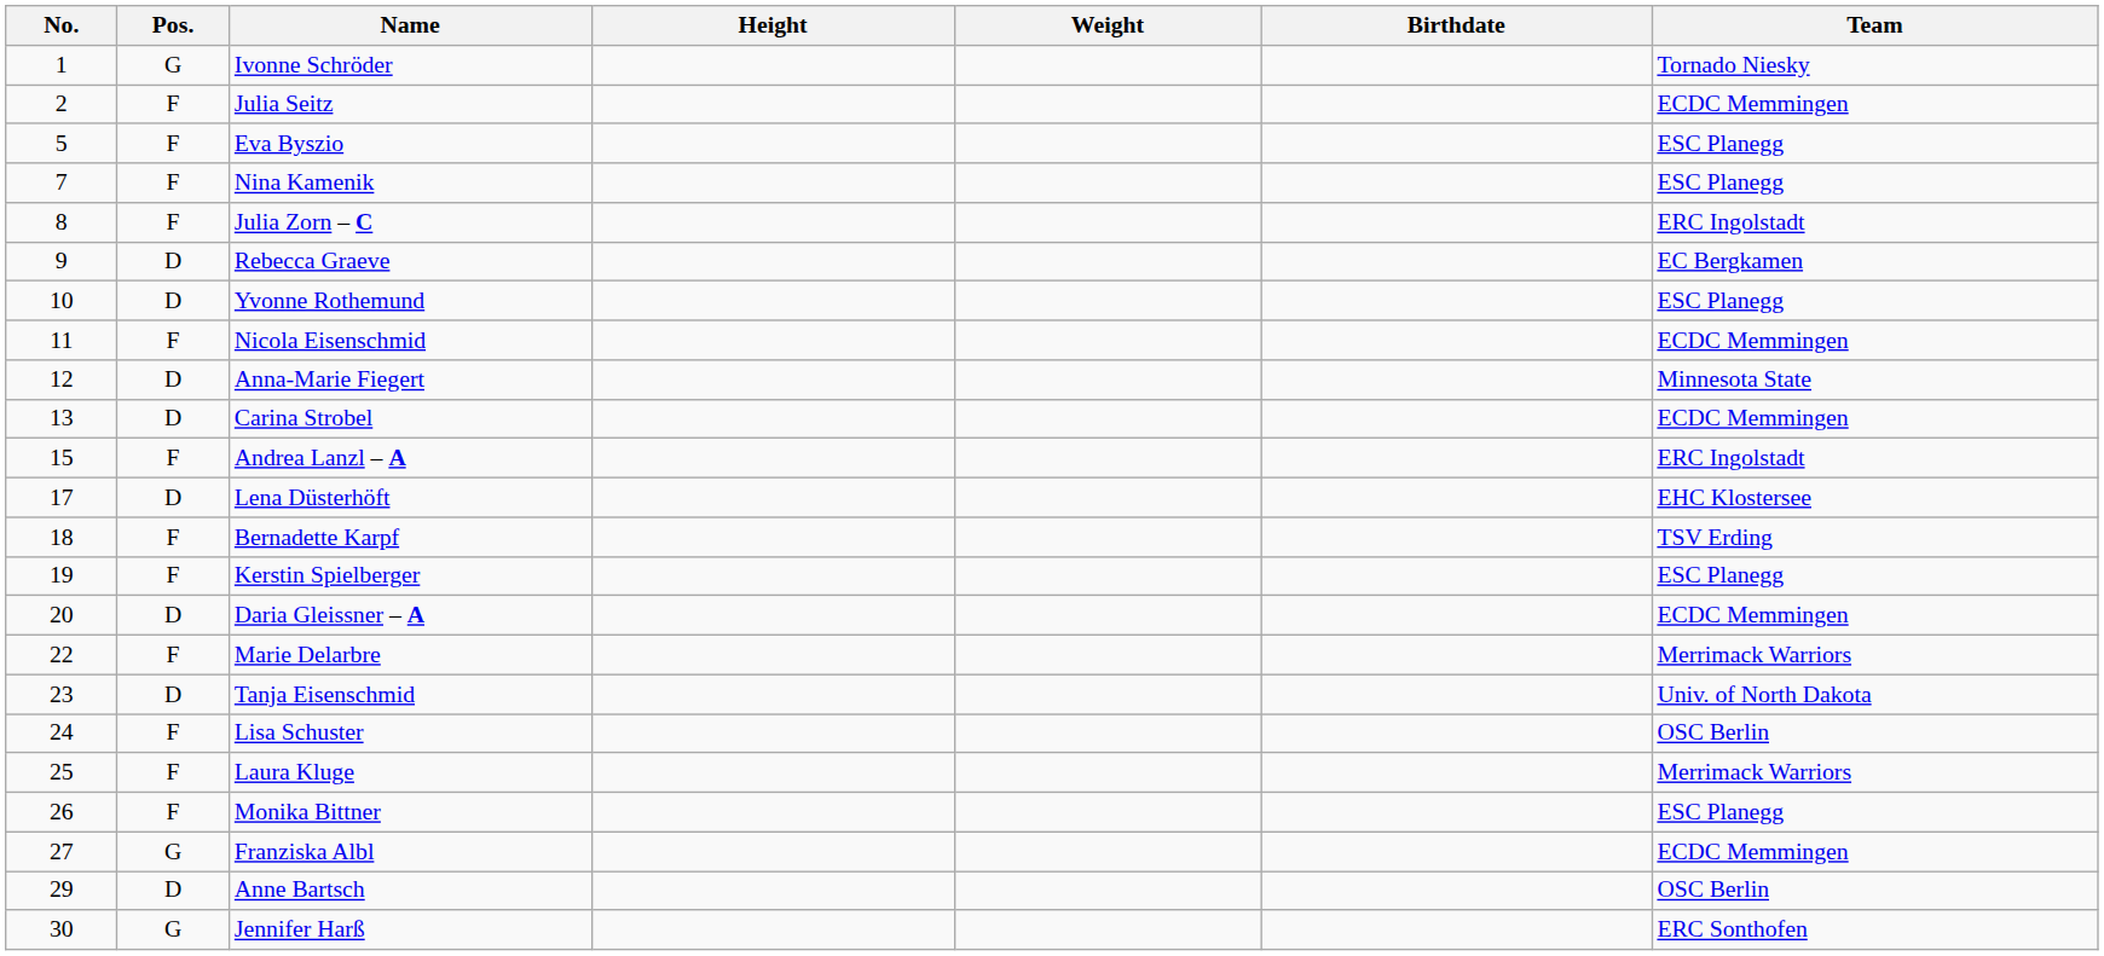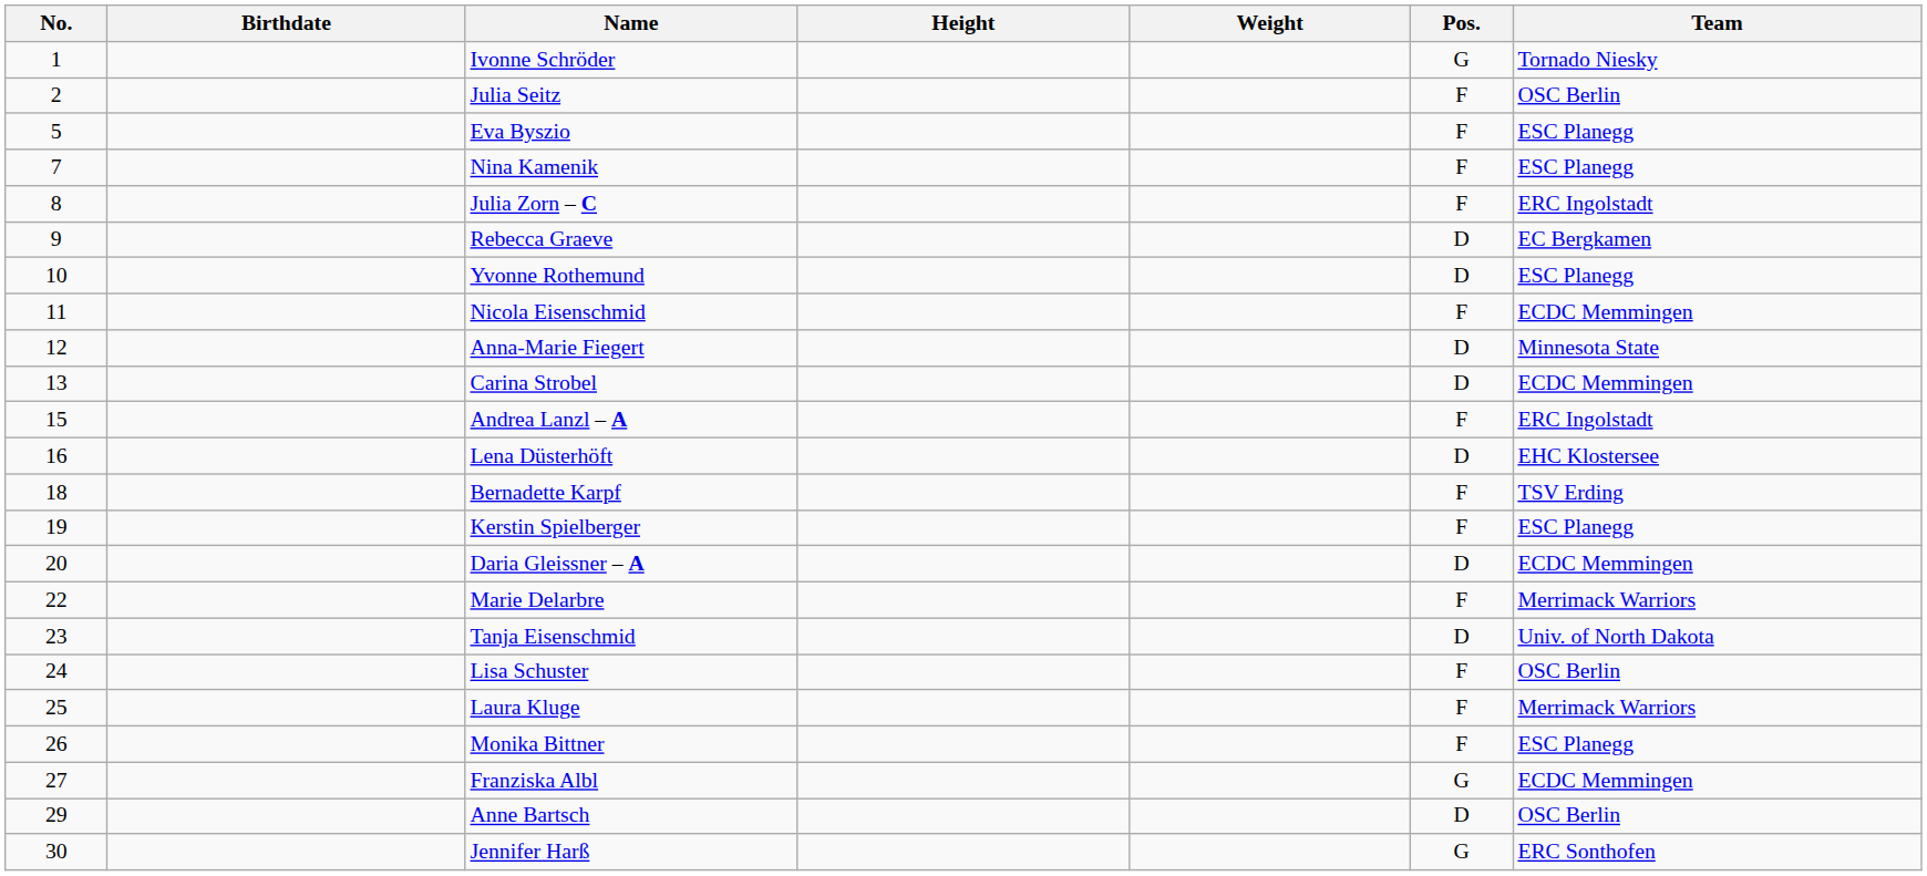 <table width="100%" class="wikitable sortable" style="font-size: 90%; text-align: center;">
 <tr>
 <th style="width:  4%;">No.</th>
-<th style="width:  4%;">Pos.</th>
+<th style="width: 14%;">Birthdate</th>
 <th style="width: 13%;">Name</th>
 <th style="width: 13%;">Height</th>
 <th style="width: 11%;">Weight</th>
-<th style="width: 14%;">Birthdate</th>
+<th style="width:  4%;">Pos.</th>
 <th style="width: 16%;">Team</th>
 </tr>
 <tr>
 <td>1</td>
-<td>G</td>
+<td></td>
 <td align=left><a href='#'>Ivonne Schröder</a></td>
 <td></td>
 <td></td>
-<td></td>
+<td>G</td>
 <td style="text-align:left;"> <a href='#'>Tornado Niesky</a></td>
 </tr>
 <tr>
 <td>2</td>
-<td>F</td>
+<td></td>
 <td align=left><a href='#'>Julia Seitz</a></td>
 <td></td>
 <td></td>
-<td></td>
-<td style="text-align:left;"> <a href='#'>ECDC Memmingen</a></td>
+<td>F</td>
+<td style="text-align:left;"> <a href='#'>OSC Berlin</a></td>
 </tr>
 <tr>
 <td>5</td>
-<td>F</td>
+<td></td>
 <td align=left><a href='#'>Eva Byszio</a></td>
 <td></td>
 <td></td>
-<td></td>
+<td>F</td>
 <td style="text-align:left;"> <a href='#'>ESC Planegg</a></td>
 </tr>
 <tr>
 <td>7</td>
-<td>F</td>
+<td></td>
 <td align=left><a href='#'>Nina Kamenik</a></td>
 <td></td>
 <td></td>
-<td></td>
+<td>F</td>
 <td style="text-align:left;"> <a href='#'>ESC Planegg</a></td>
 </tr>
 <tr>
 <td>8</td>
-<td>F</td>
+<td></td>
 <td align=left><a href='#'>Julia Zorn</a> – <strong><a href='#'>C</a></strong></td>
 <td></td>
 <td></td>
-<td></td>
+<td>F</td>
 <td style="text-align:left;"> <a href='#'>ERC Ingolstadt</a></td>
 </tr>
 <tr>
 <td>9</td>
-<td>D</td>
+<td></td>
 <td align=left><a href='#'>Rebecca Graeve</a></td>
 <td></td>
 <td></td>
-<td></td>
+<td>D</td>
 <td style="text-align:left;"> <a href='#'>EC Bergkamen</a></td>
 </tr>
 <tr>
 <td>10</td>
-<td>D</td>
+<td></td>
 <td align=left><a href='#'>Yvonne Rothemund</a></td>
 <td></td>
 <td></td>
-<td></td>
+<td>D</td>
 <td style="text-align:left;"> <a href='#'>ESC Planegg</a></td>
 </tr>
 <tr>
 <td>11</td>
-<td>F</td>
+<td></td>
 <td align=left><a href='#'>Nicola Eisenschmid</a></td>
 <td></td>
 <td></td>
-<td></td>
+<td>F</td>
 <td style="text-align:left;"> <a href='#'>ECDC Memmingen</a></td>
 </tr>
 <tr>
 <td>12</td>
-<td>D</td>
+<td></td>
 <td align=left><a href='#'>Anna-Marie Fiegert</a></td>
 <td></td>
 <td></td>
-<td></td>
+<td>D</td>
 <td style="text-align:left;"> <a href='#'>Minnesota State</a></td>
 </tr>
 <tr>
 <td>13</td>
-<td>D</td>
+<td></td>
 <td align=left><a href='#'>Carina Strobel</a></td>
 <td></td>
 <td></td>
-<td></td>
+<td>D</td>
 <td style="text-align:left;"> <a href='#'>ECDC Memmingen</a></td>
 </tr>
 <tr>
 <td>15</td>
-<td>F</td>
+<td></td>
 <td align=left><a href='#'>Andrea Lanzl</a> – <strong><a href='#'>A</a></strong></td>
 <td></td>
 <td></td>
-<td></td>
+<td>F</td>
 <td style="text-align:left;"> <a href='#'>ERC Ingolstadt</a></td>
 </tr>
 <tr>
-<td>17</td>
-<td>D</td>
+<td>16</td>
+<td></td>
 <td align=left><a href='#'>Lena Düsterhöft</a></td>
 <td></td>
 <td></td>
-<td></td>
+<td>D</td>
 <td style="text-align:left;"> <a href='#'>EHC Klostersee</a></td>
 </tr>
 <tr>
 <td>18</td>
-<td>F</td>
+<td></td>
 <td align=left><a href='#'>Bernadette Karpf</a></td>
 <td></td>
 <td></td>
-<td></td>
+<td>F</td>
 <td style="text-align:left;"> <a href='#'>TSV Erding</a></td>
 </tr>
 <tr>
 <td>19</td>
-<td>F</td>
+<td></td>
 <td align=left><a href='#'>Kerstin Spielberger</a></td>
 <td></td>
 <td></td>
-<td></td>
+<td>F</td>
 <td style="text-align:left;"> <a href='#'>ESC Planegg</a></td>
 </tr>
 <tr>
 <td>20</td>
-<td>D</td>
+<td></td>
 <td align=left><a href='#'>Daria Gleissner</a> – <strong><a href='#'>A</a></strong></td>
 <td></td>
 <td></td>
-<td></td>
+<td>D</td>
 <td style="text-align:left;"> <a href='#'>ECDC Memmingen</a></td>
 </tr>
 <tr>
 <td>22</td>
-<td>F</td>
+<td></td>
 <td align=left><a href='#'>Marie Delarbre</a></td>
 <td></td>
 <td></td>
-<td></td>
+<td>F</td>
 <td style="text-align:left;"> <a href='#'>Merrimack Warriors</a></td>
 </tr>
 <tr>
 <td>23</td>
-<td>D</td>
+<td></td>
 <td align=left><a href='#'>Tanja Eisenschmid</a></td>
 <td></td>
 <td></td>
-<td></td>
+<td>D</td>
 <td style="text-align:left;"> <a href='#'>Univ. of North Dakota</a></td>
 </tr>
 <tr>
 <td>24</td>
-<td>F</td>
+<td></td>
 <td align=left><a href='#'>Lisa Schuster</a></td>
 <td></td>
 <td></td>
-<td></td>
+<td>F</td>
 <td style="text-align:left;"> <a href='#'>OSC Berlin</a></td>
 </tr>
 <tr>
 <td>25</td>
-<td>F</td>
+<td></td>
 <td align=left><a href='#'>Laura Kluge</a></td>
 <td></td>
 <td></td>
-<td></td>
+<td>F</td>
 <td style="text-align:left;"> <a href='#'>Merrimack Warriors</a></td>
 </tr>
 <tr>
 <td>26</td>
-<td>F</td>
+<td></td>
 <td align=left><a href='#'>Monika Bittner</a></td>
 <td></td>
 <td></td>
-<td></td>
+<td>F</td>
 <td style="text-align:left;"> <a href='#'>ESC Planegg</a></td>
 </tr>
 <tr>
 <td>27</td>
-<td>G</td>
+<td></td>
 <td align=left><a href='#'>Franziska Albl</a></td>
 <td></td>
 <td></td>
-<td></td>
+<td>G</td>
 <td style="text-align:left;"> <a href='#'>ECDC Memmingen</a></td>
 </tr>
 <tr>
 <td>29</td>
-<td>D</td>
+<td></td>
 <td align=left><a href='#'>Anne Bartsch</a></td>
 <td></td>
 <td></td>
-<td></td>
+<td>D</td>
 <td style="text-align:left;"> <a href='#'>OSC Berlin</a></td>
 </tr>
 <tr>
 <td>30</td>
-<td>G</td>
+<td></td>
 <td align=left><a href='#'>Jennifer Harß</a></td>
 <td></td>
 <td></td>
-<td></td>
+<td>G</td>
 <td style="text-align:left;"> <a href='#'>ERC Sonthofen</a></td>
 </tr>
 </table>
